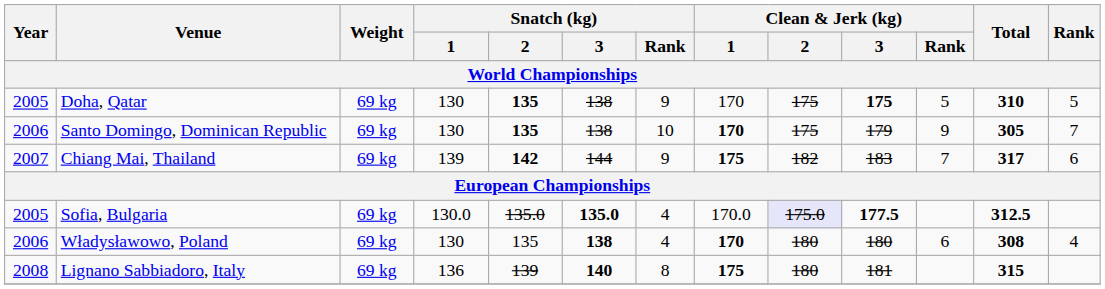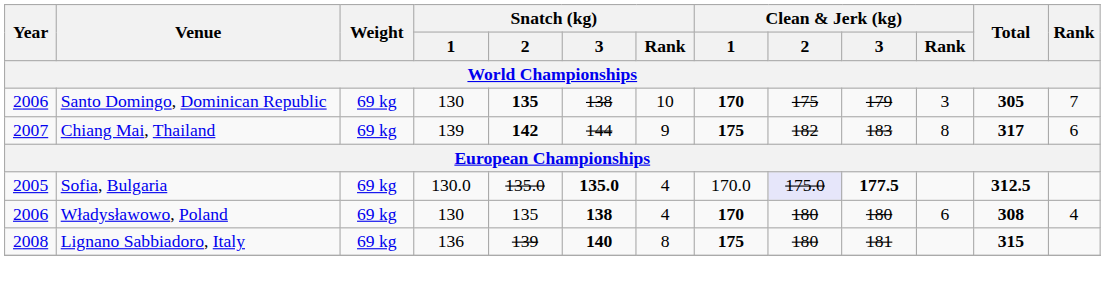 <table class="wikitable" style="text-align:center;">
 <tr>
 <th rowspan=2 width=40>Year</th>
 <th rowspan=2 width=250>Venue</th>
 <th rowspan=2 width=60>Weight</th>
 <th colspan=4>Snatch (kg)</th>
 <th colspan=4>Clean & Jerk (kg)</th>
 <th rowspan=2 width=60>Total</th>
 <th rowspan=2 width=40>Rank</th>
 </tr>
 <tr>
 <th width=60>1</th>
 <th width=60>2</th>
 <th width=60>3</th>
 <th width=45>Rank</th>
 <th width=60>1</th>
 <th width=60>2</th>
 <th width=60>3</th>
 <th width=45>Rank</th>
 </tr>
 <tr>
 <th colspan=13><a href='#'>World Championships</a></th>
 </tr>
 <tr>
-<td><a href='#'>2005</a></td>
-<td align=left> <a href='#'>Doha</a>, <a href='#'>Qatar</a></td>
-<td><a href='#'>69 kg</a></td>
-<td>130</td>
-<td><strong>135</strong></td>
-<td><s>138</s></td>
-<td>9</td>
-<td>170</td>
-<td><s>175</s></td>
-<td><strong>175</strong></td>
-<td>5</td>
-<td><strong>310</strong></td>
-<td>5</td>
-</tr>
-<tr>
 <td><a href='#'>2006</a></td>
 <td align=left> <a href='#'>Santo Domingo</a>, <a href='#'>Dominican Republic</a></td>
 <td><a href='#'>69 kg</a></td>
 <td>130</td>
 <td><strong>135</strong></td>
 <td><s>138</s></td>
 <td>10</td>
 <td><strong>170</strong></td>
 <td><s>175</s></td>
 <td><s>179</s></td>
-<td>9</td>
+<td>3</td>
 <td><strong>305</strong></td>
 <td>7</td>
 </tr>
 <tr>
 <td><a href='#'>2007</a></td>
 <td align=left> <a href='#'>Chiang Mai</a>, <a href='#'>Thailand</a></td>
 <td><a href='#'>69 kg</a></td>
 <td>139</td>
 <td><strong>142</strong></td>
 <td><s>144</s></td>
 <td>9</td>
 <td><strong>175</strong></td>
 <td><s>182</s></td>
 <td><s>183</s></td>
-<td>7</td>
+<td>8</td>
 <td><strong>317</strong></td>
 <td>6</td>
 </tr>
 <tr>
 <th colspan=13><a href='#'>European Championships</a></th>
 </tr>
 <tr>
 <td><a href='#'>2005</a></td>
 <td align=left> <a href='#'>Sofia</a>, <a href='#'>Bulgaria</a></td>
 <td><a href='#'>69 kg</a></td>
 <td>130.0</td>
 <td><s>135.0</s></td>
 <td><strong>135.0</strong></td>
 <td>4</td>
 <td>170.0</td>
 <td style="background: lavender;"><s>175.0</s></td>
 <td><strong>177.5</strong></td>
 <td></td>
 <td><strong>312.5</strong></td>
 <td></td>
 </tr>
 <tr>
 <td><a href='#'>2006</a></td>
 <td align=left> <a href='#'>Władysławowo</a>, <a href='#'>Poland</a></td>
 <td><a href='#'>69 kg</a></td>
 <td>130</td>
 <td>135</td>
 <td><strong>138</strong></td>
 <td>4</td>
 <td><strong>170</strong></td>
 <td><s>180</s></td>
 <td><s>180</s></td>
 <td>6</td>
 <td><strong>308</strong></td>
 <td>4</td>
 </tr>
 <tr>
 <td><a href='#'>2008</a></td>
 <td align=left> <a href='#'>Lignano Sabbiadoro</a>, <a href='#'>Italy</a></td>
 <td><a href='#'>69 kg</a></td>
 <td>136</td>
 <td><s>139</s></td>
 <td><strong>140</strong></td>
 <td>8</td>
 <td><strong>175</strong></td>
 <td><s>180</s></td>
 <td><s>181</s></td>
 <td></td>
 <td><strong>315</strong></td>
 <td></td>
 </tr>
 <tr>
 </tr>
 </table>
